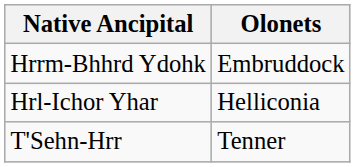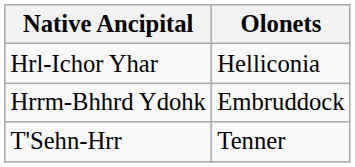 <table class="wikitable">
 <tr>
 <th>Native Ancipital</th>
 <th>Olonets</th>
 </tr>
 <tr>
+<td>Hrl-Ichor Yhar</td>
+<td>Helliconia</td>
+</tr>
+<tr>
 <td>Hrrm-Bhhrd Ydohk</td>
 <td>Embruddock</td>
-</tr>
-<tr>
-<td>Hrl-Ichor Yhar</td>
-<td>Helliconia</td>
 </tr>
 <tr>
 <td>T'Sehn-Hrr</td>
 <td>Tenner</td>
 </tr>
 </table>
